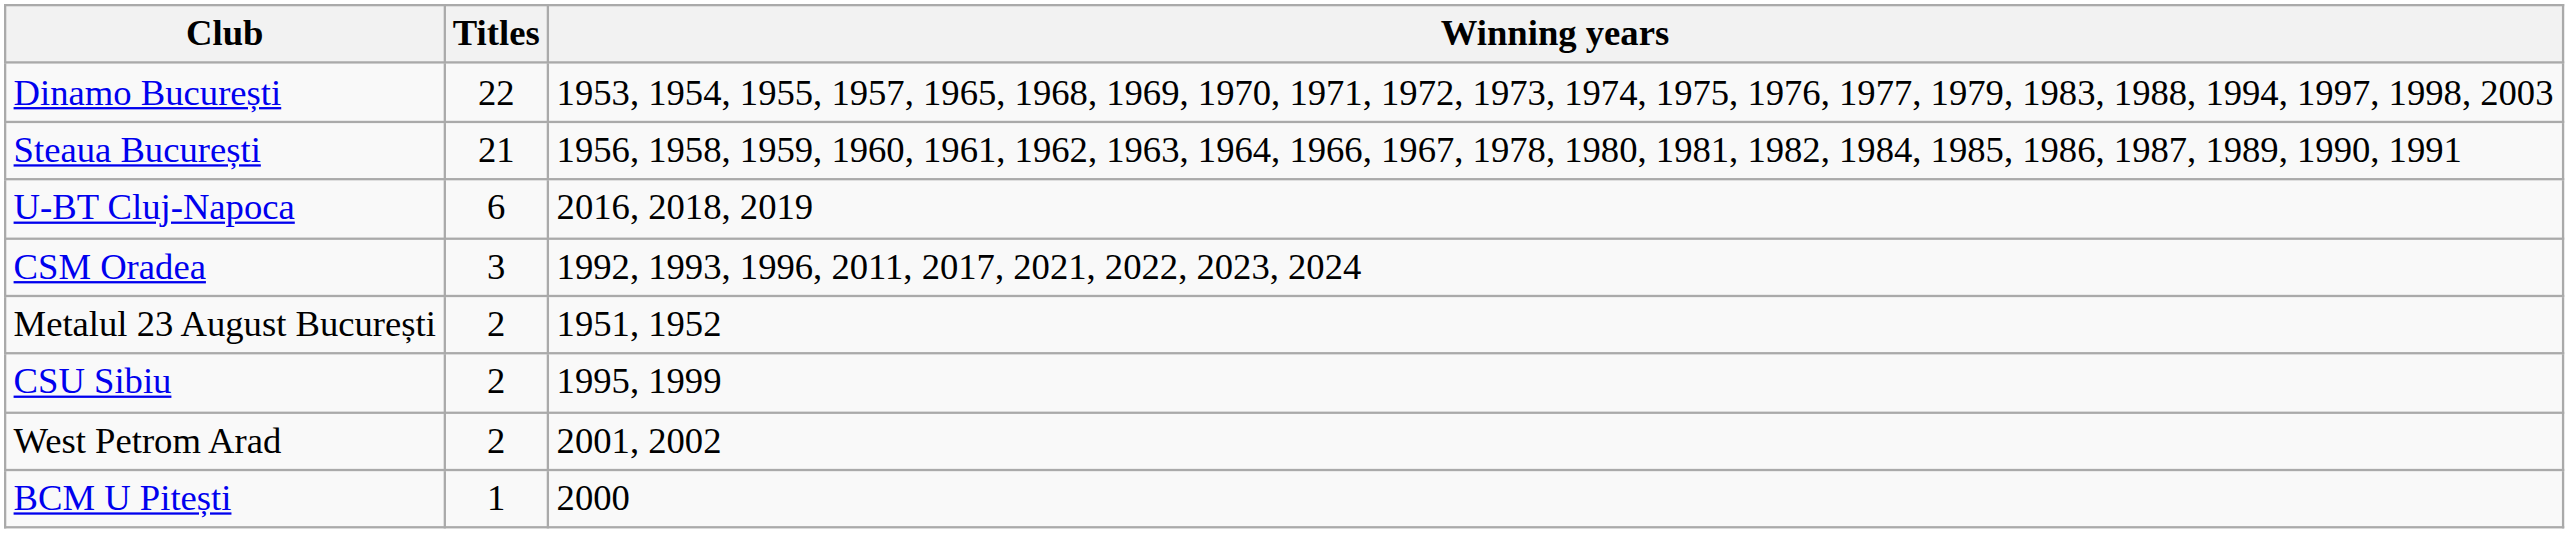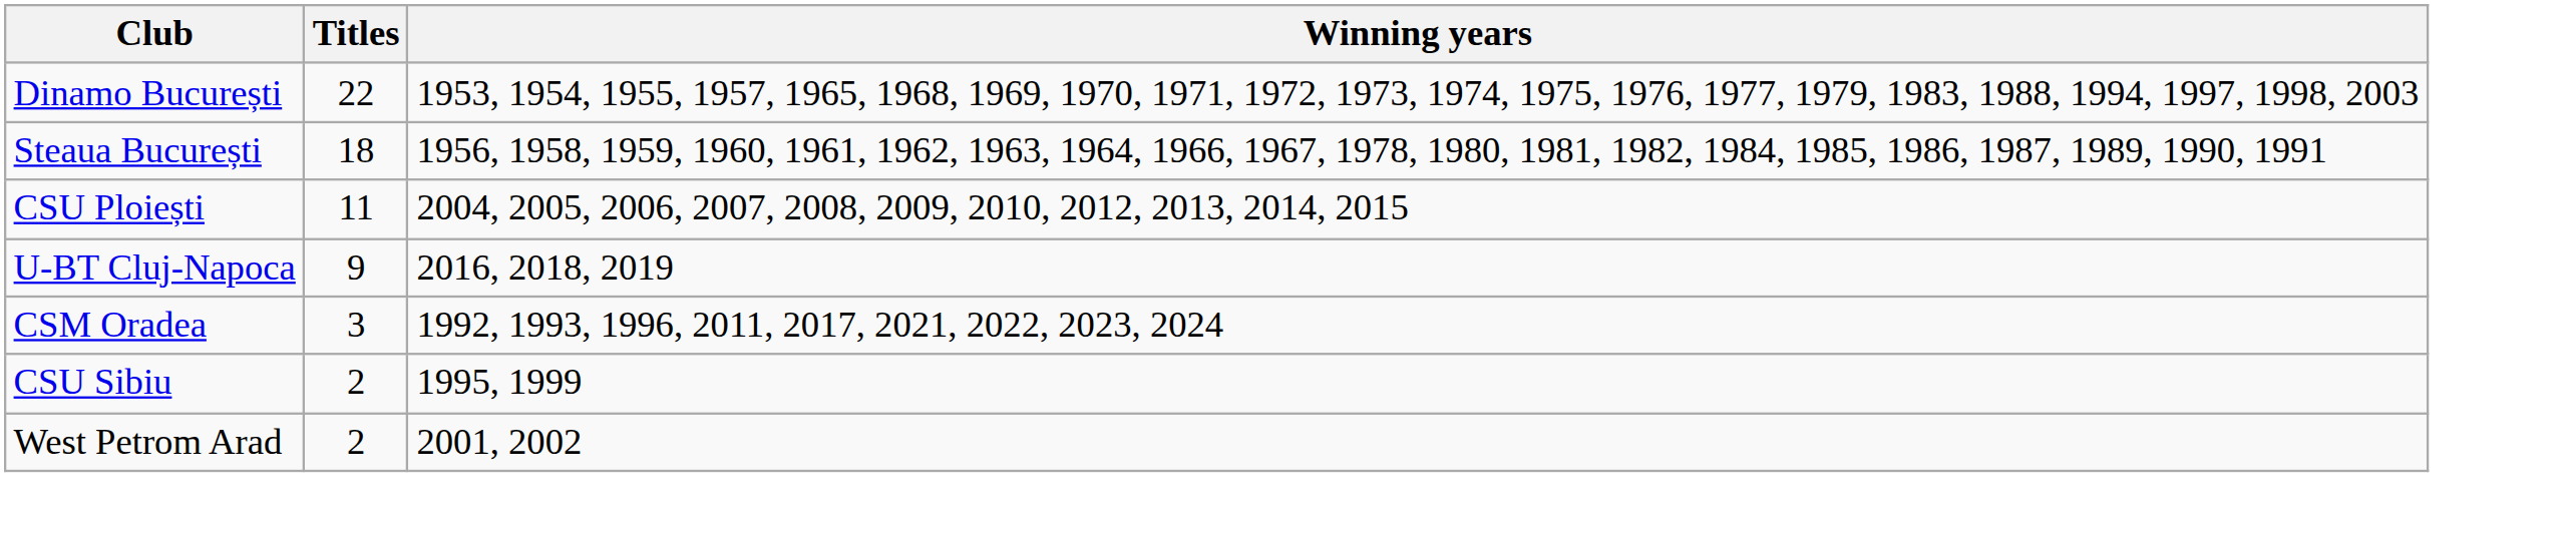 <table class="wikitable">
 <tr>
 <th>Club</th>
 <th>Titles</th>
 <th>Winning years</th>
 </tr>
 <tr>
 <td><a href='#'>Dinamo București</a></td>
 <td align="center">22</td>
 <td>1953, 1954, 1955, 1957, 1965, 1968, 1969, 1970, 1971, 1972, 1973, 1974, 1975, 1976, 1977, 1979, 1983, 1988, 1994, 1997, 1998, 2003</td>
 </tr>
 <tr>
 <td><a href='#'>Steaua București</a></td>
-<td align="center">21</td>
+<td align="center">18</td>
 <td>1956, 1958, 1959, 1960, 1961, 1962, 1963, 1964, 1966, 1967, 1978, 1980, 1981, 1982, 1984, 1985, 1986, 1987, 1989, 1990, 1991</td>
 </tr>
 <tr>
+<td><a href='#'>CSU Ploiești</a></td>
+<td align="center">11</td>
+<td>2004, 2005, 2006, 2007, 2008, 2009, 2010, 2012, 2013, 2014, 2015</td>
+</tr>
+<tr>
 <td><a href='#'>U-BT Cluj-Napoca</a></td>
-<td align="center">6</td>
+<td align="center">9</td>
 <td>2016, 2018, 2019</td>
 </tr>
 <tr>
 <td><a href='#'>CSM Oradea</a></td>
 <td align="center">3</td>
 <td>1992, 1993, 1996, 2011, 2017, 2021, 2022, 2023, 2024</td>
-</tr>
-<tr>
-<td>Metalul 23 August București</td>
-<td align="center">2</td>
-<td>1951, 1952</td>
 </tr>
 <tr>
 <td><a href='#'>CSU Sibiu</a></td>
 <td align="center">2</td>
 <td>1995, 1999</td>
 </tr>
 <tr>
 <td>West Petrom Arad</td>
 <td align="center">2</td>
 <td>2001, 2002</td>
 </tr>
-<tr>
-<td><a href='#'>BCM U Pitești</a></td>
-<td align="center">1</td>
-<td>2000</td>
-</tr>
 </table>
